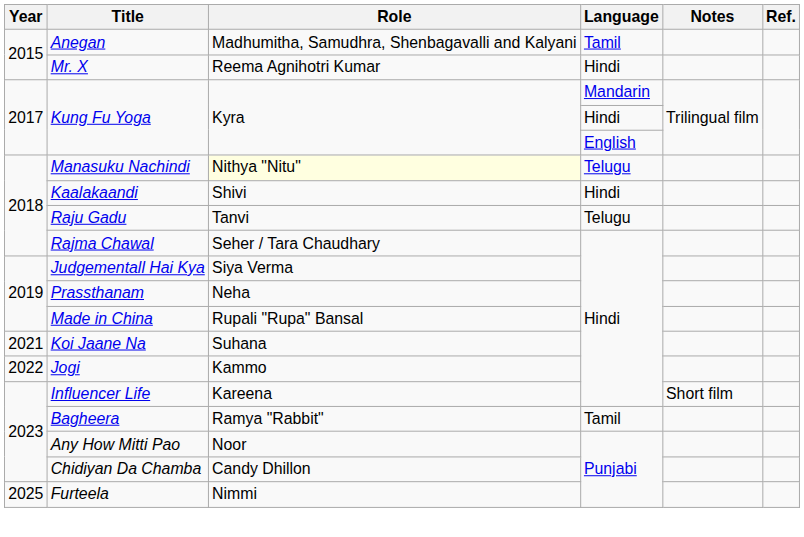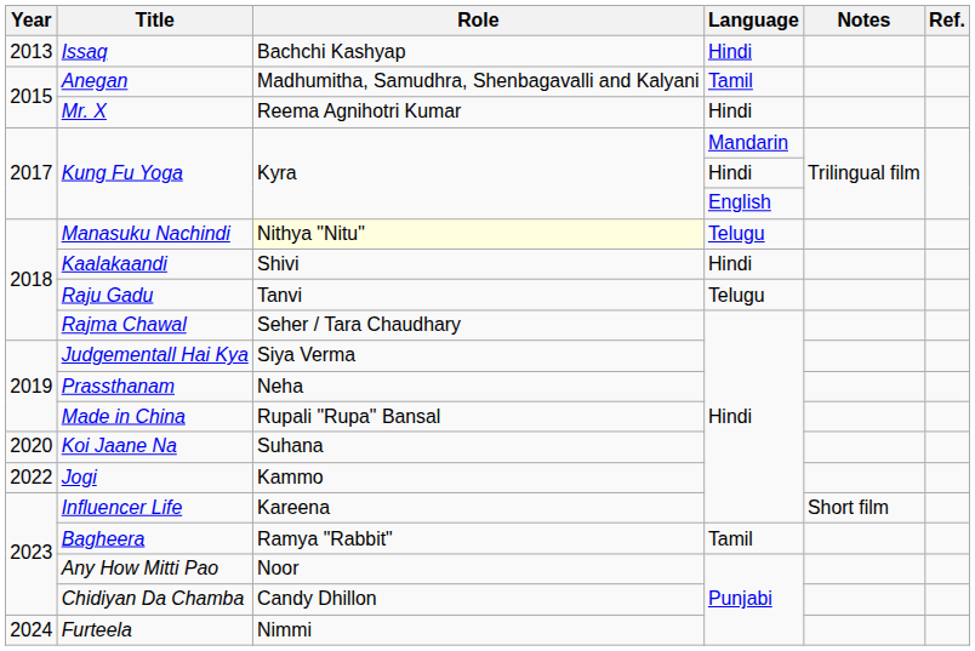 <table class="wikitable sortable">
 <tr>
 <th>Year</th>
 <th>Title</th>
 <th>Role</th>
 <th>Language</th>
 <th class="unsortable">Notes</th>
 <th class="unsortable">Ref.</th>
+</tr>
+<tr>
+<td>2013</td>
+<td><em><a href='#'>Issaq</a></em></td>
+<td>Bachchi Kashyap</td>
+<td><a href='#'>Hindi</a></td>
+<td></td>
+<td></td>
 </tr>
 <tr>
 <td rowspan="2">2015</td>
 <td><em><a href='#'>Anegan</a></em></td>
 <td>Madhumitha, Samudhra, Shenbagavalli and Kalyani</td>
 <td><a href='#'>Tamil</a></td>
 <td></td>
 <td></td>
 </tr>
 <tr>
 <td><em><a href='#'>Mr. X</a></em></td>
 <td>Reema Agnihotri Kumar</td>
 <td>Hindi</td>
 <td></td>
 <td></td>
 </tr>
 <tr>
 <td rowspan="3">2017</td>
 <td rowspan="3"><em><a href='#'>Kung Fu Yoga</a></em></td>
 <td rowspan="3">Kyra</td>
 <td><a href='#'>Mandarin</a></td>
 <td rowspan="3">Trilingual film</td>
 <td rowspan="3"></td>
 </tr>
 <tr>
 <td>Hindi</td>
 </tr>
 <tr>
 <td><a href='#'>English</a></td>
 </tr>
 <tr>
 <td rowspan="4">2018</td>
 <td><em><a href='#'>Manasuku Nachindi</a></em></td>
 <td style="background: lightyellow;">Nithya "Nitu"</td>
 <td><a href='#'>Telugu</a></td>
 <td></td>
 <td></td>
 </tr>
 <tr>
 <td><em><a href='#'>Kaalakaandi</a></em></td>
 <td>Shivi</td>
 <td>Hindi</td>
 <td></td>
 <td></td>
 </tr>
 <tr>
 <td><em><a href='#'>Raju Gadu</a></em></td>
 <td>Tanvi</td>
 <td>Telugu</td>
 <td></td>
 <td></td>
 </tr>
 <tr>
 <td><em><a href='#'>Rajma Chawal</a></em></td>
 <td>Seher / Tara Chaudhary</td>
 <td rowspan="7">Hindi</td>
 <td></td>
 <td></td>
 </tr>
 <tr>
 <td rowspan="3">2019</td>
 <td><em><a href='#'>Judgementall Hai Kya</a></em></td>
 <td>Siya Verma</td>
 <td></td>
 <td></td>
 </tr>
 <tr>
 <td><em><a href='#'>Prassthanam</a></em></td>
 <td>Neha</td>
 <td></td>
 <td></td>
 </tr>
 <tr>
 <td><em><a href='#'>Made in China</a></em></td>
 <td>Rupali "Rupa" Bansal</td>
 <td></td>
 <td></td>
 </tr>
 <tr>
-<td>2021</td>
+<td>2020</td>
 <td><em><a href='#'>Koi Jaane Na</a></em></td>
 <td>Suhana</td>
 <td></td>
 <td></td>
 </tr>
 <tr>
 <td>2022</td>
 <td><em><a href='#'>Jogi</a></em></td>
 <td>Kammo</td>
 <td></td>
 <td></td>
 </tr>
 <tr>
 <td rowspan="4">2023</td>
 <td><em><a href='#'>Influencer Life</a></em></td>
 <td>Kareena</td>
 <td>Short film</td>
 <td></td>
 </tr>
 <tr>
 <td><em><a href='#'>Bagheera</a></em></td>
 <td>Ramya "Rabbit"</td>
 <td>Tamil</td>
 <td></td>
 <td></td>
 </tr>
 <tr>
 <td><em>Any How Mitti Pao</em></td>
 <td>Noor</td>
 <td rowspan="3"><a href='#'>Punjabi</a></td>
 <td></td>
 <td></td>
 </tr>
 <tr>
 <td><em>Chidiyan Da Chamba</em></td>
 <td>Candy Dhillon</td>
 <td></td>
 <td></td>
 </tr>
 <tr>
-<td>2025</td>
+<td>2024</td>
 <td><em>Furteela</em></td>
 <td>Nimmi</td>
 <td></td>
 <td></td>
 </tr>
 </table>
